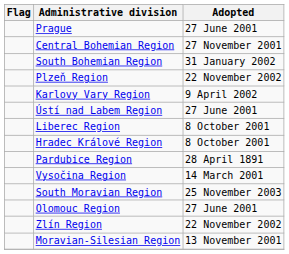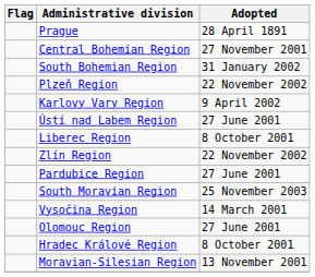 <table class="wikitable sortable">
 <tr>
 <th class="unsortable">Flag</th>
 <th>Administrative division</th>
 <th>Adopted</th>
 </tr>
 <tr>
 <td></td>
 <td><a href='#'>Prague</a></td>
-<td>27 June 2001</td>
+<td>28 April 1891</td>
 </tr>
 <tr>
 <td></td>
 <td><a href='#'>Central Bohemian Region</a></td>
 <td>27 November 2001</td>
 </tr>
 <tr>
 <td></td>
 <td><a href='#'>South Bohemian Region</a></td>
 <td>31 January 2002</td>
 </tr>
 <tr>
 <td></td>
 <td><a href='#'>Plzeň Region</a></td>
 <td>22 November 2002</td>
 </tr>
 <tr>
 <td></td>
 <td><a href='#'>Karlovy Vary Region</a></td>
 <td>9 April 2002</td>
 </tr>
 <tr>
 <td></td>
 <td><a href='#'>Ústí nad Labem Region</a></td>
 <td>27 June 2001</td>
 </tr>
 <tr>
 <td></td>
 <td><a href='#'>Liberec Region</a></td>
 <td>8 October 2001</td>
 </tr>
 <tr>
 <td></td>
-<td><a href='#'>Hradec Králové Region</a></td>
-<td>8 October 2001</td>
+<td><a href='#'>Zlín Region</a></td>
+<td>22 November 2002</td>
 </tr>
 <tr>
 <td></td>
 <td><a href='#'>Pardubice Region</a></td>
-<td>28 April 1891</td>
+<td>27 June 2001</td>
+</tr>
+<tr>
+<td></td>
+<td><a href='#'>South Moravian Region</a></td>
+<td>25 November 2003</td>
 </tr>
 <tr>
 <td></td>
 <td><a href='#'>Vysočina Region</a></td>
 <td>14 March 2001</td>
 </tr>
 <tr>
 <td></td>
-<td><a href='#'>South Moravian Region</a></td>
-<td>25 November 2003</td>
-</tr>
-<tr>
-<td></td>
 <td><a href='#'>Olomouc Region</a></td>
 <td>27 June 2001</td>
 </tr>
 <tr>
 <td></td>
-<td><a href='#'>Zlín Region</a></td>
-<td>22 November 2002</td>
+<td><a href='#'>Hradec Králové Region</a></td>
+<td>8 October 2001</td>
 </tr>
 <tr>
 <td></td>
 <td><a href='#'>Moravian-Silesian Region</a></td>
 <td>13 November 2001</td>
 </tr>
 <tr>
 </tr>
 </table>
